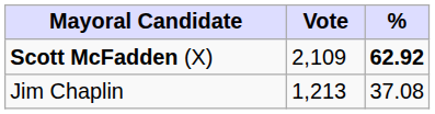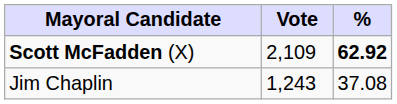 <table class="wikitable">
 <tr>
 <th style="background:#ddf; width:200px;">Mayoral Candidate</th>
 <th style="background:#ddf; width:50px;">Vote</th>
 <th style="background:#ddf; width:30px;">%</th>
 </tr>
 <tr>
 <td><strong>Scott McFadden</strong> (X)</td>
 <td>2,109</td>
 <td><strong>62.92</strong></td>
 </tr>
 <tr>
 <td>Jim Chaplin</td>
-<td>1,213</td>
+<td>1,243</td>
 <td>37.08</td>
 </tr>
 </table>
